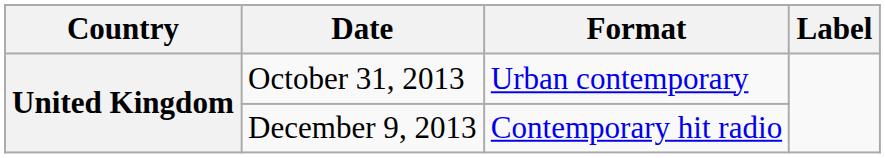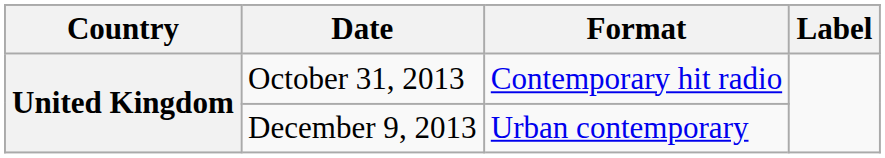 <table class="wikitable plainrowheaders">
 <tr>
 <th>Country</th>
 <th>Date</th>
 <th>Format</th>
 <th>Label</th>
 </tr>
 <tr>
 <th scope="row" rowspan="2">United Kingdom</th>
 <td>October 31, 2013</td>
-<td><a href='#'>Urban contemporary</a></td>
+<td><a href='#'>Contemporary hit radio</a></td>
 <td rowspan="2"></td>
 </tr>
 <tr>
 <td>December 9, 2013</td>
-<td><a href='#'>Contemporary hit radio</a></td>
+<td><a href='#'>Urban contemporary</a></td>
 </tr>
 </table>
